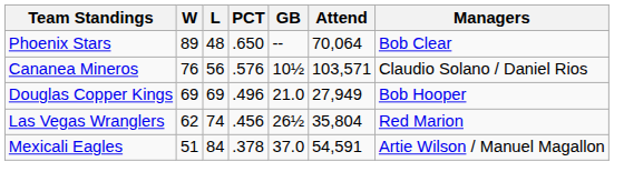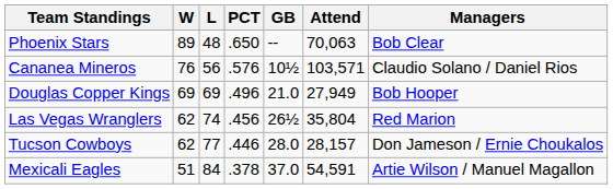 <table class="wikitable">
 <tr>
 <th>Team Standings</th>
 <th>W</th>
 <th>L</th>
 <th>PCT</th>
 <th>GB</th>
 <th>Attend</th>
 <th>Managers</th>
 </tr>
 <tr>
 <td><a href='#'>Phoenix Stars</a></td>
 <td>89</td>
 <td>48</td>
 <td>.650</td>
 <td>--</td>
-<td>70,064</td>
+<td>70,063</td>
 <td><a href='#'>Bob Clear</a></td>
 </tr>
 <tr>
 <td><a href='#'>Cananea Mineros</a></td>
 <td>76</td>
 <td>56</td>
 <td>.576</td>
 <td>10½</td>
 <td>103,571</td>
 <td>Claudio Solano / Daniel Rios</td>
 </tr>
 <tr>
 <td><a href='#'>Douglas Copper Kings</a></td>
 <td>69</td>
 <td>69</td>
 <td>.496</td>
 <td>21.0</td>
 <td>27,949</td>
 <td><a href='#'>Bob Hooper</a></td>
 </tr>
 <tr>
 <td><a href='#'>Las Vegas Wranglers</a></td>
 <td>62</td>
 <td>74</td>
 <td>.456</td>
 <td>26½</td>
 <td>35,804</td>
 <td><a href='#'>Red Marion</a></td>
 </tr>
 <tr>
+<td><a href='#'>Tucson Cowboys</a></td>
+<td>62</td>
+<td>77</td>
+<td>.446</td>
+<td>28.0</td>
+<td>28,157</td>
+<td>Don Jameson / <a href='#'>Ernie Choukalos</a></td>
+</tr>
+<tr>
 <td><a href='#'>Mexicali Eagles</a></td>
 <td>51</td>
 <td>84</td>
 <td>.378</td>
 <td>37.0</td>
 <td>54,591</td>
 <td><a href='#'>Artie Wilson</a> / Manuel Magallon</td>
 </tr>
 </table>
